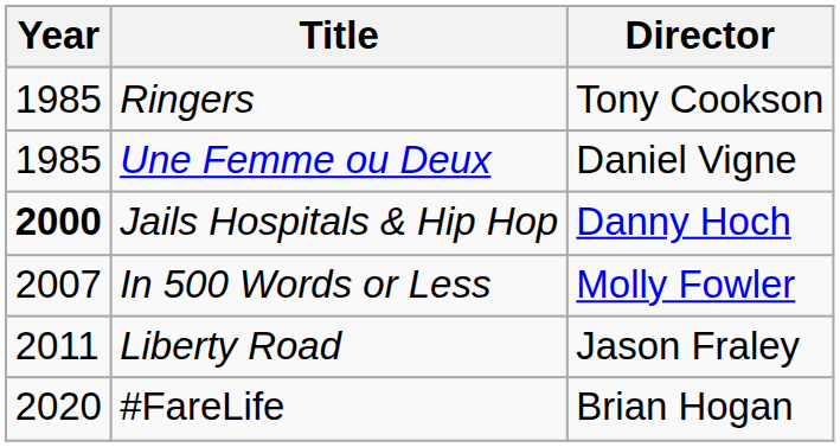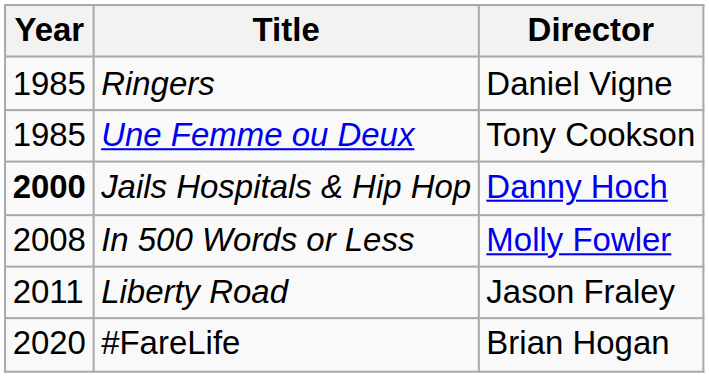 <table class="wikitable sortable">
 <tr>
 <th>Year</th>
 <th>Title</th>
 <th>Director</th>
 </tr>
 <tr>
 <td>1985</td>
 <td><em>Ringers</em></td>
-<td>Tony Cookson</td>
+<td>Daniel Vigne</td>
 </tr>
 <tr>
 <td>1985</td>
 <td><em><a href='#'>Une Femme ou Deux</a></em></td>
-<td>Daniel Vigne</td>
+<td>Tony Cookson</td>
 </tr>
 <tr>
 <td><strong>2000</strong></td>
 <td><em>Jails Hospitals & Hip Hop</em></td>
 <td><a href='#'>Danny Hoch</a></td>
 </tr>
 <tr>
-<td>2007</td>
+<td>2008</td>
 <td><em>In 500 Words or Less</em></td>
 <td><a href='#'>Molly Fowler</a></td>
 </tr>
 <tr>
 <td>2011</td>
 <td><em>Liberty Road</em></td>
 <td>Jason Fraley</td>
 </tr>
 <tr>
 <td>2020</td>
 <td>#FareLife</td>
 <td>Brian Hogan</td>
 </tr>
 </table>
